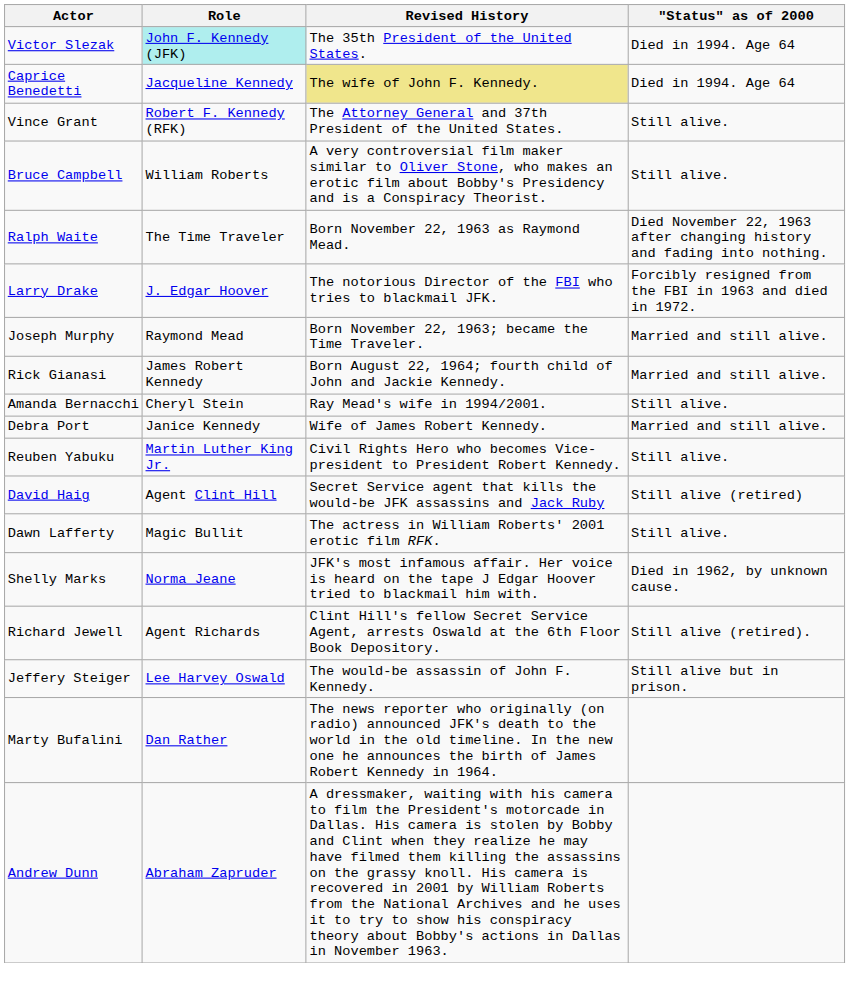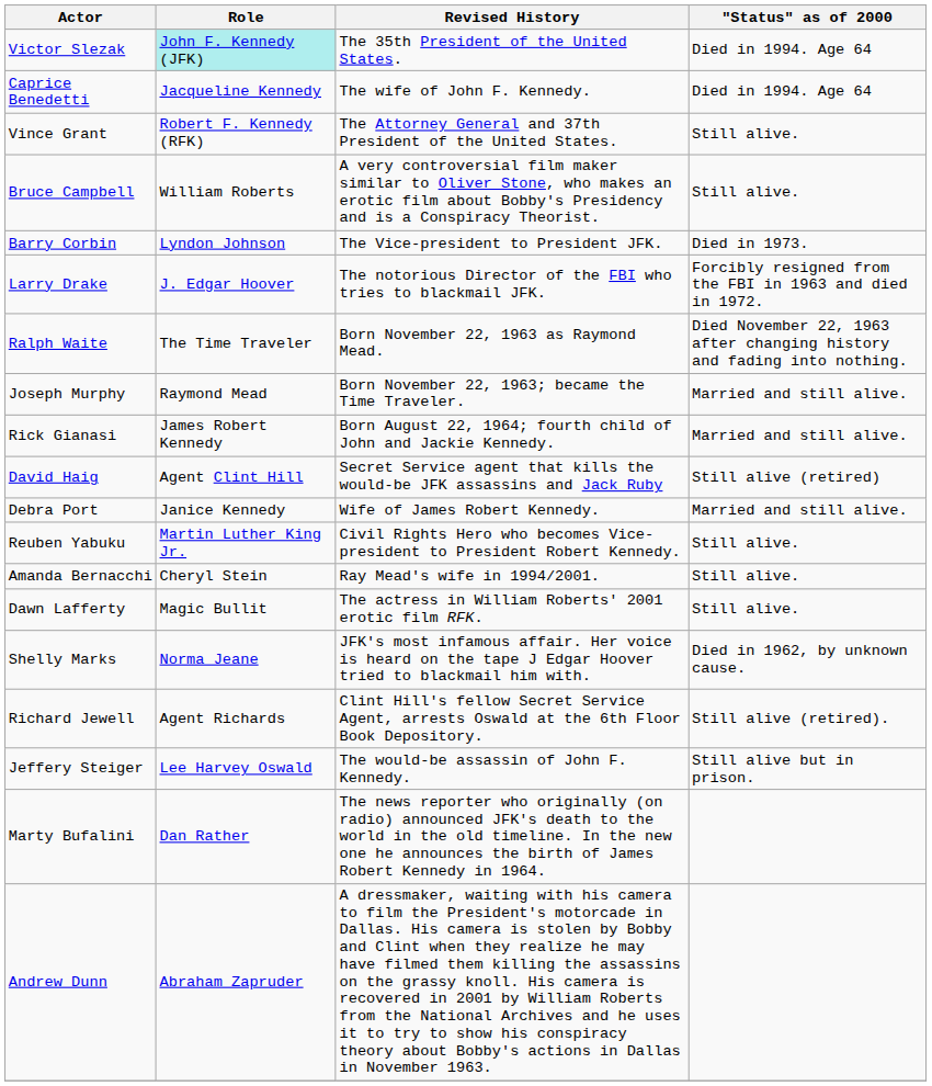 <table class="wikitable sortable">
 <tr>
 <th scope="col" style="width: 125px;">Actor</th>
 <th scope="col" style="width: 150px;">Role</th>
 <th scope="col" style="width: 300px;">Revised History</th>
 <th scope="col" style="width: 200px;">"Status" as of 2000</th>
 </tr>
 <tr>
 <td><a href='#'>Victor Slezak</a></td>
 <td style="background: paleturquoise;"><a href='#'>John F. Kennedy</a> (JFK)</td>
 <td>The 35th <a href='#'>President of the United States</a>.</td>
 <td>Died in 1994. Age 64</td>
 </tr>
 <tr>
 <td><a href='#'>Caprice Benedetti</a></td>
 <td><a href='#'>Jacqueline Kennedy</a></td>
-<td style="background: khaki;">The wife of John F. Kennedy.</td>
+<td>The wife of John F. Kennedy.</td>
 <td>Died in 1994. Age 64</td>
 </tr>
 <tr>
 <td>Vince Grant</td>
 <td><a href='#'>Robert F. Kennedy</a> (RFK)</td>
 <td>The <a href='#'>Attorney General</a> and 37th President of the United States.</td>
 <td>Still alive.</td>
 </tr>
 <tr>
 <td><a href='#'>Bruce Campbell</a></td>
 <td>William Roberts</td>
 <td>A very controversial film maker similar to <a href='#'>Oliver Stone</a>, who makes an erotic film about Bobby's Presidency and is a Conspiracy Theorist.</td>
 <td>Still alive.</td>
 </tr>
 <tr>
-<td><a href='#'>Ralph Waite</a></td>
-<td>The Time Traveler</td>
-<td>Born November 22, 1963 as Raymond Mead.</td>
-<td>Died November 22, 1963 after changing history and fading into nothing.</td>
+<td><a href='#'>Barry Corbin</a></td>
+<td><a href='#'>Lyndon Johnson</a></td>
+<td>The Vice-president to President JFK.</td>
+<td>Died in 1973.</td>
 </tr>
 <tr>
 <td><a href='#'>Larry Drake</a></td>
 <td><a href='#'>J. Edgar Hoover</a></td>
 <td>The notorious Director of the <a href='#'>FBI</a> who tries to blackmail JFK.</td>
 <td>Forcibly resigned from the FBI in 1963 and died in 1972.</td>
+</tr>
+<tr>
+<td><a href='#'>Ralph Waite</a></td>
+<td>The Time Traveler</td>
+<td>Born November 22, 1963 as Raymond Mead.</td>
+<td>Died November 22, 1963 after changing history and fading into nothing.</td>
 </tr>
 <tr>
 <td>Joseph Murphy</td>
 <td>Raymond Mead</td>
 <td>Born November 22, 1963; became the Time Traveler.</td>
 <td>Married and still alive.</td>
 </tr>
 <tr>
 <td>Rick Gianasi</td>
 <td>James Robert Kennedy</td>
 <td>Born August 22, 1964; fourth child of John and Jackie Kennedy.</td>
 <td>Married and still alive.</td>
 </tr>
 <tr>
-<td>Amanda Bernacchi</td>
-<td>Cheryl Stein</td>
-<td>Ray Mead's wife in 1994/2001.</td>
-<td>Still alive.</td>
+<td><a href='#'>David Haig</a></td>
+<td>Agent <a href='#'>Clint Hill</a></td>
+<td>Secret Service agent that kills the would-be JFK assassins and <a href='#'>Jack Ruby</a></td>
+<td>Still alive (retired)</td>
 </tr>
 <tr>
 <td>Debra Port</td>
 <td>Janice Kennedy</td>
 <td>Wife of James Robert Kennedy.</td>
 <td>Married and still alive.</td>
 </tr>
 <tr>
 <td>Reuben Yabuku</td>
 <td><a href='#'>Martin Luther King Jr.</a></td>
 <td>Civil Rights Hero who becomes Vice-president to President Robert Kennedy.</td>
 <td>Still alive.</td>
 </tr>
 <tr>
-<td><a href='#'>David Haig</a></td>
-<td>Agent <a href='#'>Clint Hill</a></td>
-<td>Secret Service agent that kills the would-be JFK assassins and <a href='#'>Jack Ruby</a></td>
-<td>Still alive (retired)</td>
+<td>Amanda Bernacchi</td>
+<td>Cheryl Stein</td>
+<td>Ray Mead's wife in 1994/2001.</td>
+<td>Still alive.</td>
 </tr>
 <tr>
 <td>Dawn Lafferty</td>
 <td>Magic Bullit</td>
 <td>The actress in William Roberts' 2001 erotic film <em>RFK</em>.</td>
 <td>Still alive.</td>
 </tr>
 <tr>
 <td>Shelly Marks</td>
 <td><a href='#'>Norma Jeane</a></td>
 <td>JFK's most infamous affair. Her voice is heard on the tape J Edgar Hoover tried to blackmail him with.</td>
 <td>Died in 1962, by unknown cause.</td>
 </tr>
 <tr>
 <td>Richard Jewell</td>
 <td>Agent Richards</td>
 <td>Clint Hill's fellow Secret Service Agent, arrests Oswald at the 6th Floor Book Depository.</td>
 <td>Still alive (retired).</td>
 </tr>
 <tr>
 <td>Jeffery Steiger</td>
 <td><a href='#'>Lee Harvey Oswald</a></td>
 <td>The would-be assassin of John F. Kennedy.</td>
 <td>Still alive but in prison.</td>
 </tr>
 <tr>
 <td>Marty Bufalini</td>
 <td><a href='#'>Dan Rather</a></td>
 <td>The news reporter who originally (on radio) announced JFK's death to the world in the old timeline. In the new one he announces the birth of James Robert Kennedy in 1964.</td>
 <td></td>
 </tr>
 <tr>
 <td><a href='#'>Andrew Dunn</a></td>
 <td><a href='#'>Abraham Zapruder</a></td>
 <td>A dressmaker, waiting with his camera to film the President's motorcade in Dallas. His camera is stolen by Bobby and Clint when they realize he may have filmed them killing the assassins on the grassy knoll. His camera is recovered in 2001 by William Roberts from the National Archives and he uses it to try to show his conspiracy theory about Bobby's actions in Dallas in November 1963.</td>
 <td></td>
 </tr>
 <tr>
 </tr>
 </table>
